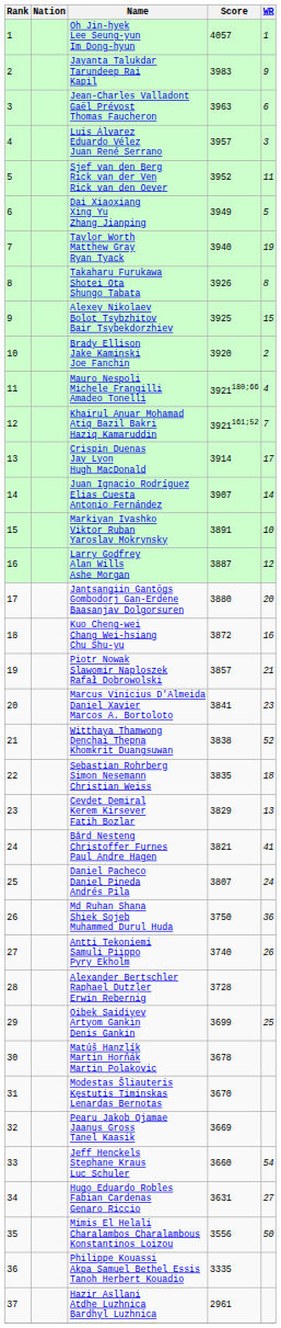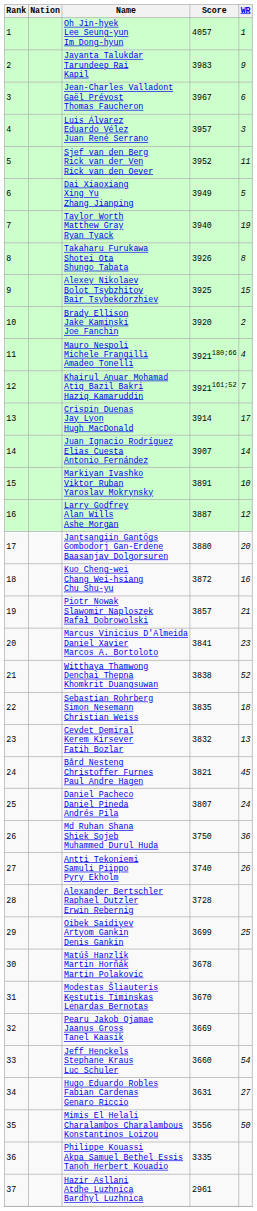 <table class="wikitable sortable" style="font-size:95%;">
 <tr>
 <th>Rank</th>
 <th>Nation</th>
 <th>Name</th>
 <th>Score</th>
 <th><a href='#'>WR</a></th>
 </tr>
 <tr style="background:#ccffcc;">
 <td>1</td>
 <td></td>
 <td><a href='#'>Oh Jin-hyek</a> <br> <a href='#'>Lee Seung-yun</a> <br> <a href='#'>Im Dong-hyun</a></td>
 <td>4057</td>
 <td><em>1</em></td>
 </tr>
 <tr style="background:#ccffcc;">
 <td>2</td>
 <td></td>
 <td><a href='#'>Jayanta Talukdar</a> <br> <a href='#'>Tarundeep Rai</a> <br> <a href='#'>Kapil</a></td>
 <td>3983</td>
 <td><em>9</em></td>
 </tr>
 <tr style="background:#ccffcc;">
 <td>3</td>
 <td></td>
 <td><a href='#'>Jean-Charles Valladont</a> <br> <a href='#'>Gaël Prévost</a> <br> <a href='#'>Thomas Faucheron</a></td>
-<td>3963</td>
+<td>3967</td>
 <td><em>6</em></td>
 </tr>
 <tr style="background:#ccffcc;">
 <td>4</td>
 <td></td>
 <td><a href='#'>Luis Álvarez</a> <br> <a href='#'>Eduardo Vélez</a> <br> <a href='#'>Juan René Serrano</a></td>
 <td>3957</td>
 <td><em>3</em></td>
 </tr>
 <tr style="background:#ccffcc;">
 <td>5</td>
 <td></td>
 <td><a href='#'>Sjef van den Berg</a> <br> <a href='#'>Rick van der Ven</a> <br> <a href='#'>Rick van den Oever</a></td>
 <td>3952</td>
 <td><em>11</em></td>
 </tr>
 <tr style="background:#ccffcc;">
 <td>6</td>
 <td></td>
 <td><a href='#'>Dai Xiaoxiang</a> <br> <a href='#'>Xing Yu</a> <br> <a href='#'>Zhang Jianping</a></td>
 <td>3949</td>
 <td><em>5</em></td>
 </tr>
 <tr style="background:#ccffcc;">
 <td>7</td>
 <td></td>
 <td><a href='#'>Taylor Worth</a> <br> <a href='#'>Matthew Gray</a> <br> <a href='#'>Ryan Tyack</a></td>
 <td>3940</td>
 <td><em>19</em></td>
 </tr>
 <tr style="background:#ccffcc;">
 <td>8</td>
 <td></td>
 <td><a href='#'>Takaharu Furukawa</a> <br> <a href='#'>Shotei Ota</a> <br> <a href='#'>Shungo Tabata</a></td>
 <td>3926</td>
 <td><em>8</em></td>
 </tr>
 <tr style="background:#ccffcc;">
 <td>9</td>
 <td></td>
 <td><a href='#'>Alexey Nikolaev</a> <br> <a href='#'>Bolot Tsybzhitov</a> <br> <a href='#'>Bair Tsybekdorzhiev</a></td>
 <td>3925</td>
 <td><em>15</em></td>
 </tr>
 <tr style="background:#ccffcc;">
 <td>10</td>
 <td></td>
 <td><a href='#'>Brady Ellison</a> <br> <a href='#'>Jake Kaminski</a> <br> <a href='#'>Joe Fanchin</a></td>
 <td>3920</td>
 <td><em>2</em></td>
 </tr>
 <tr style="background:#ccffcc;">
 <td>11</td>
 <td></td>
 <td><a href='#'>Mauro Nespoli</a> <br> <a href='#'>Michele Frangilli</a> <br> <a href='#'>Amadeo Tonelli</a></td>
 <td>3921<sup>180;66</sup></td>
 <td><em>4</em></td>
 </tr>
 <tr style="background:#ccffcc;">
 <td>12</td>
 <td></td>
 <td><a href='#'>Khairul Anuar Mohamad</a> <br> <a href='#'>Atiq Bazil Bakri</a> <br> <a href='#'>Haziq Kamaruddin</a></td>
 <td>3921<sup>161;52</sup></td>
 <td><em>7</em></td>
 </tr>
 <tr style="background:#ccffcc;">
 <td>13</td>
 <td></td>
 <td><a href='#'>Crispin Duenas</a> <br> <a href='#'>Jay Lyon</a> <br> <a href='#'>Hugh MacDonald</a></td>
 <td>3914</td>
 <td><em>17</em></td>
 </tr>
 <tr style="background:#ccffcc;">
 <td>14</td>
 <td></td>
 <td><a href='#'>Juan Ignacio Rodríguez</a> <br> <a href='#'>Elias Cuesta</a> <br> <a href='#'>Antonio Fernández</a></td>
 <td>3907</td>
 <td><em>14</em></td>
 </tr>
 <tr style="background:#ccffcc;">
 <td>15</td>
 <td></td>
 <td><a href='#'>Markiyan Ivashko</a> <br> <a href='#'>Viktor Ruban</a> <br> <a href='#'>Yaroslav Mokrynsky</a></td>
 <td>3891</td>
 <td><em>10</em></td>
 </tr>
 <tr style="background:#ccffcc;">
 <td>16</td>
 <td></td>
 <td><a href='#'>Larry Godfrey</a> <br> <a href='#'>Alan Wills</a> <br> <a href='#'>Ashe Morgan</a></td>
 <td>3887</td>
 <td><em>12</em></td>
 </tr>
 <tr>
 <td>17</td>
 <td></td>
 <td><a href='#'>Jantsangiin Gantögs</a> <br> <a href='#'>Gombodorj Gan-Erdene</a> <br> <a href='#'>Baasanjav Dolgorsuren</a></td>
 <td>3880</td>
 <td><em>20</em></td>
 </tr>
 <tr>
 <td>18</td>
 <td></td>
 <td><a href='#'>Kuo Cheng-wei</a> <br> <a href='#'>Chang Wei-hsiang</a> <br> <a href='#'>Chu Shu-yu</a></td>
 <td>3872</td>
 <td><em>16</em></td>
 </tr>
 <tr>
 <td>19</td>
 <td></td>
 <td><a href='#'>Piotr Nowak</a> <br> <a href='#'>Slawomir Naploszek</a> <br> <a href='#'>Rafał Dobrowolski</a></td>
 <td>3857</td>
 <td><em>21</em></td>
 </tr>
 <tr>
 <td>20</td>
 <td></td>
 <td><a href='#'>Marcus Vinicius D'Almeida</a> <br> <a href='#'>Daniel Xavier</a> <br> <a href='#'>Marcos A. Bortoloto</a></td>
 <td>3841</td>
 <td><em>23</em></td>
 </tr>
 <tr>
 <td>21</td>
 <td></td>
 <td><a href='#'>Witthaya Thamwong</a> <br> <a href='#'>Denchai Thepna</a> <br> <a href='#'>Khomkrit Duangsuwan</a></td>
 <td>3838</td>
 <td><em>52</em></td>
 </tr>
 <tr>
 <td>22</td>
 <td></td>
 <td><a href='#'>Sebastian Rohrberg</a> <br> <a href='#'>Simon Nesemann</a> <br> <a href='#'>Christian Weiss</a></td>
 <td>3835</td>
 <td><em>18</em></td>
 </tr>
 <tr>
 <td>23</td>
 <td></td>
 <td><a href='#'>Cevdet Demiral</a> <br> <a href='#'>Kerem Kirsever</a> <br> <a href='#'>Fatih Bozlar</a></td>
-<td>3829</td>
+<td>3832</td>
 <td><em>13</em></td>
 </tr>
 <tr>
 <td>24</td>
 <td></td>
 <td><a href='#'>Bård Nesteng</a> <br> <a href='#'>Christoffer Furnes</a> <br> <a href='#'>Paul Andre Hagen</a></td>
 <td>3821</td>
-<td><em>41</em></td>
+<td><em>45</em></td>
 </tr>
 <tr>
 <td>25</td>
 <td></td>
 <td><a href='#'>Daniel Pacheco</a> <br> <a href='#'>Daniel Pineda</a> <br> <a href='#'>Andrés Pila</a></td>
 <td>3807</td>
 <td><em>24</em></td>
 </tr>
 <tr>
 <td>26</td>
 <td></td>
 <td><a href='#'>Md Ruhan Shana</a> <br> <a href='#'>Shiek Sojeb</a> <br> <a href='#'>Muhammed Durul Huda</a></td>
 <td>3750</td>
 <td><em>36</em></td>
 </tr>
 <tr>
 <td>27</td>
 <td></td>
 <td><a href='#'>Antti Tekoniemi</a> <br> <a href='#'>Samuli Piippo</a> <br> <a href='#'>Pyry Ekholm</a></td>
 <td>3740</td>
 <td><em>26</em></td>
 </tr>
 <tr>
 <td>28</td>
 <td></td>
 <td><a href='#'>Alexander Bertschler</a> <br> <a href='#'>Raphael Dutzler</a> <br> <a href='#'>Erwin Rebernig</a></td>
 <td>3728</td>
 <td></td>
 </tr>
 <tr>
 <td>29</td>
 <td></td>
 <td><a href='#'>Oibek Saidiyev</a> <br> <a href='#'>Artyom Gankin</a> <br> <a href='#'>Denis Gankin</a></td>
 <td>3699</td>
 <td><em>25</em></td>
 </tr>
 <tr>
 <td>30</td>
 <td></td>
 <td><a href='#'>Matúš Hanzlík</a> <br> <a href='#'>Martin Horňák</a> <br> <a href='#'>Martin Polakovic</a></td>
 <td>3678</td>
 <td></td>
 </tr>
 <tr>
 <td>31</td>
 <td></td>
 <td><a href='#'>Modestas Šliauteris</a> <br> <a href='#'>Kęstutis Timinskas</a> <br> <a href='#'>Lenardas Bernotas</a></td>
 <td>3670</td>
 <td></td>
 </tr>
 <tr>
 <td>32</td>
 <td></td>
 <td><a href='#'>Pearu Jakob Ojamae</a> <br> <a href='#'>Jaanus Gross</a> <br> <a href='#'>Tanel Kaasik</a></td>
 <td>3669</td>
 <td></td>
 </tr>
 <tr>
 <td>33</td>
 <td></td>
 <td><a href='#'>Jeff Henckels</a> <br> <a href='#'>Stephane Kraus</a> <br> <a href='#'>Luc Schuler</a></td>
 <td>3660</td>
 <td><em>54</em></td>
 </tr>
 <tr>
 <td>34</td>
 <td></td>
 <td><a href='#'>Hugo Eduardo Robles</a> <br> <a href='#'>Fabian Cardenas</a> <br> <a href='#'>Genaro Riccio</a></td>
 <td>3631</td>
 <td><em>27</em></td>
 </tr>
 <tr>
 <td>35</td>
 <td></td>
 <td><a href='#'>Mimis El Helali</a> <br> <a href='#'>Charalambos Charalambous</a> <br> <a href='#'>Konstantinos Loizou</a></td>
 <td>3556</td>
 <td><em>50</em></td>
 </tr>
 <tr>
 <td>36</td>
 <td></td>
 <td><a href='#'>Philippe Kouassi</a> <br> <a href='#'>Akpa Samuel Bethel Essis</a> <br> <a href='#'>Tanoh Herbert Kouadio</a></td>
 <td>3335</td>
 <td></td>
 </tr>
 <tr>
 <td>37</td>
 <td></td>
 <td><a href='#'>Hazir Asllani</a> <br> <a href='#'>Atdhe Luzhnica</a> <br> <a href='#'>Bardhyl Luzhnica</a></td>
 <td>2961</td>
 <td></td>
 </tr>
 <tr>
 </tr>
 </table>
